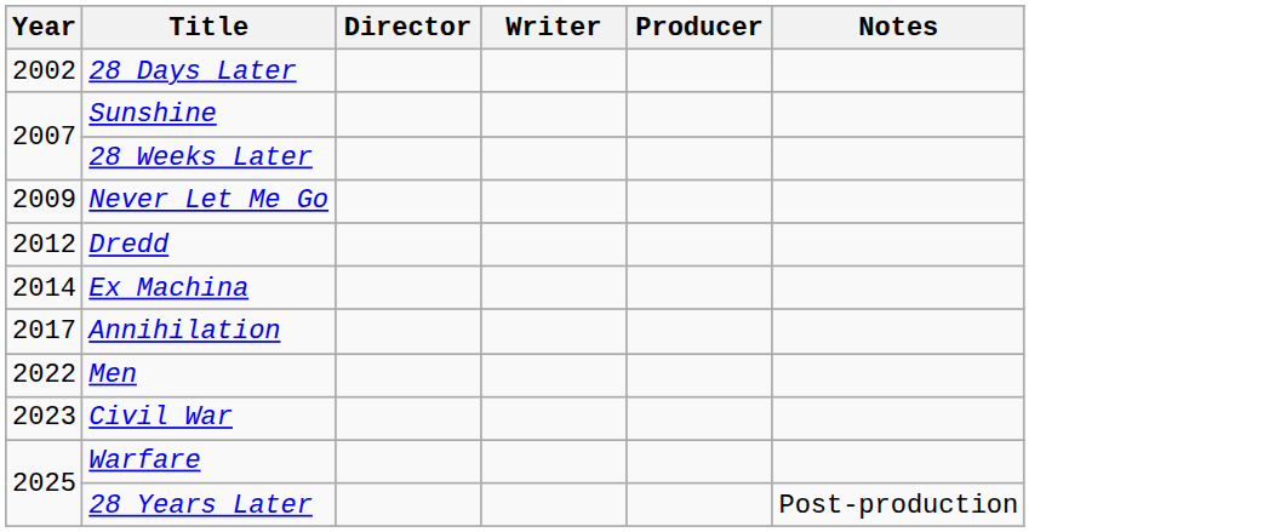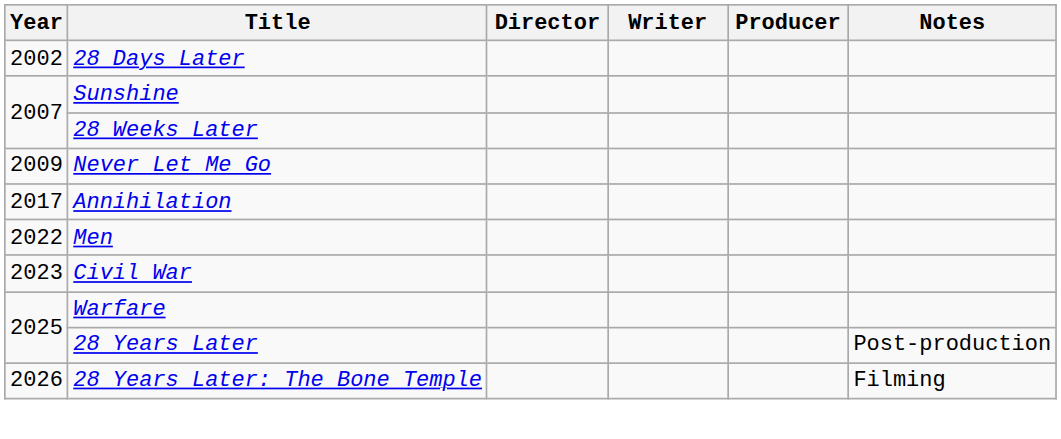 <table class="wikitable">
 <tr>
 <th>Year</th>
 <th>Title</th>
 <th width="65">Director</th>
 <th width="65">Writer</th>
 <th width="65">Producer</th>
 <th>Notes</th>
 </tr>
 <tr>
 <td>2002</td>
 <td><em><a href='#'>28 Days Later</a></em></td>
 <td></td>
 <td></td>
 <td></td>
 <td></td>
 </tr>
 <tr>
 <td rowspan="2">2007</td>
 <td><em><a href='#'>Sunshine</a></em></td>
 <td></td>
 <td></td>
 <td></td>
 <td></td>
 </tr>
 <tr>
 <td><em><a href='#'>28 Weeks Later</a></em></td>
 <td></td>
 <td></td>
 <td></td>
 <td></td>
 </tr>
 <tr>
 <td>2009</td>
 <td><em><a href='#'>Never Let Me Go</a></em></td>
-<td></td>
-<td></td>
-<td></td>
-<td></td>
-</tr>
-<tr>
-<td>2012</td>
-<td><em><a href='#'>Dredd</a></em></td>
-<td></td>
-<td></td>
-<td></td>
-<td></td>
-</tr>
-<tr>
-<td>2014</td>
-<td><em><a href='#'>Ex Machina</a></em></td>
 <td></td>
 <td></td>
 <td></td>
 <td></td>
 </tr>
 <tr>
 <td>2017</td>
 <td><em><a href='#'>Annihilation</a></em></td>
 <td></td>
 <td></td>
 <td></td>
 <td></td>
 </tr>
 <tr>
 <td>2022</td>
 <td><em><a href='#'>Men</a></em></td>
 <td></td>
 <td></td>
 <td></td>
 <td></td>
 </tr>
 <tr>
 <td>2023</td>
 <td><em><a href='#'>Civil War</a></em></td>
 <td></td>
 <td></td>
 <td></td>
 <td></td>
 </tr>
 <tr>
 <td rowspan="2">2025</td>
 <td><em><a href='#'>Warfare</a></em></td>
 <td></td>
 <td></td>
 <td></td>
 <td></td>
 </tr>
 <tr>
 <td><em><a href='#'>28 Years Later</a></em></td>
 <td></td>
 <td></td>
 <td></td>
 <td>Post-production</td>
 </tr>
+<tr>
+<td>2026</td>
+<td><em><a href='#'>28 Years Later: The Bone Temple</a></em></td>
+<td></td>
+<td></td>
+<td></td>
+<td>Filming</td>
+</tr>
 </table>
